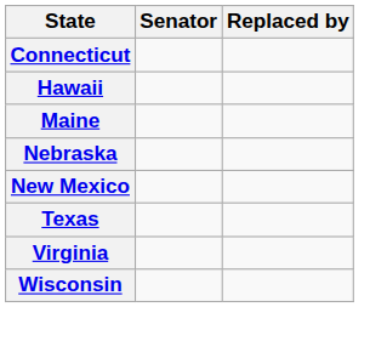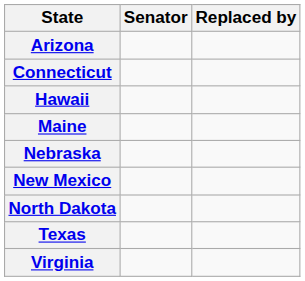 <table class="wikitable sortable plainrowheaders">
 <tr>
 <th scope="col">State</th>
 <th scope="col">Senator</th>
 <th scope="col">Replaced by</th>
+</tr>
+<tr>
+<th><a href='#'>Arizona</a></th>
+<td></td>
+<td></td>
 </tr>
 <tr>
 <th><a href='#'>Connecticut</a></th>
 <td></td>
 <td></td>
 </tr>
 <tr>
 <th><a href='#'>Hawaii</a></th>
 <td></td>
 <td></td>
 </tr>
 <tr>
 <th><a href='#'>Maine</a></th>
 <td></td>
 <td></td>
 </tr>
 <tr>
 <th><a href='#'>Nebraska</a></th>
 <td></td>
 <td></td>
 </tr>
 <tr>
 <th><a href='#'>New Mexico</a></th>
 <td></td>
 <td></td>
 </tr>
 <tr>
+<th><a href='#'>North Dakota</a></th>
+<td></td>
+<td></td>
+</tr>
+<tr>
 <th><a href='#'>Texas</a></th>
 <td></td>
 <td></td>
 </tr>
 <tr>
 <th><a href='#'>Virginia</a></th>
 <td></td>
 <td></td>
 </tr>
-<tr>
-<th><a href='#'>Wisconsin</a></th>
-<td></td>
-<td></td>
-</tr>
 </table>
